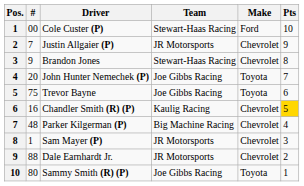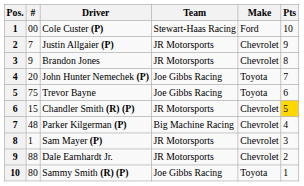 <table class="wikitable" style="font-size:95%">
 <tr>
 <th>Pos.</th>
 <th>#</th>
 <th>Driver</th>
 <th>Team</th>
 <th>Make</th>
 <th>Pts</th>
 </tr>
 <tr>
 <th>1</th>
 <td>00</td>
 <td>Cole Custer <strong>(P)</strong></td>
 <td>Stewart-Haas Racing</td>
 <td>Ford</td>
 <td>10</td>
 </tr>
 <tr>
 <th>2</th>
 <td>7</td>
 <td>Justin Allgaier <strong>(P)</strong></td>
 <td>JR Motorsports</td>
 <td>Chevrolet</td>
 <td>9</td>
 </tr>
 <tr>
 <th>3</th>
 <td>9</td>
 <td>Brandon Jones</td>
-<td>Stewart-Haas Racing</td>
+<td>JR Motorsports</td>
 <td>Chevrolet</td>
 <td>8</td>
 </tr>
 <tr>
 <th>4</th>
 <td>20</td>
 <td>John Hunter Nemechek <strong>(P)</strong></td>
 <td>Joe Gibbs Racing</td>
 <td>Toyota</td>
 <td>7</td>
 </tr>
 <tr>
 <th>5</th>
 <td>75</td>
 <td>Trevor Bayne</td>
 <td>Joe Gibbs Racing</td>
 <td>Toyota</td>
 <td>6</td>
 </tr>
 <tr>
 <th>6</th>
-<td>16</td>
+<td>15</td>
 <td>Chandler Smith <strong>(R)</strong> <strong>(P)</strong></td>
-<td>Kaulig Racing</td>
+<td>JR Motorsports</td>
 <td>Chevrolet</td>
 <td style="background: gold;">5</td>
 </tr>
 <tr>
 <th>7</th>
 <td>48</td>
 <td>Parker Kilgerman <strong>(P)</strong></td>
 <td>Big Machine Racing</td>
 <td>Chevrolet</td>
 <td>4</td>
 </tr>
 <tr>
 <th>8</th>
 <td>1</td>
 <td>Sam Mayer <strong>(P)</strong></td>
 <td>JR Motorsports</td>
 <td>Chevrolet</td>
 <td>3</td>
 </tr>
 <tr>
 <th>9</th>
 <td>88</td>
 <td>Dale Earnhardt Jr.</td>
 <td>JR Motorsports</td>
 <td>Chevrolet</td>
 <td>2</td>
 </tr>
 <tr>
 <th>10</th>
 <td>80</td>
 <td>Sammy Smith <strong>(R)</strong> <strong>(P)</strong></td>
 <td>Joe Gibbs Racing</td>
 <td>Toyota</td>
 <td>1</td>
 </tr>
 </table>
